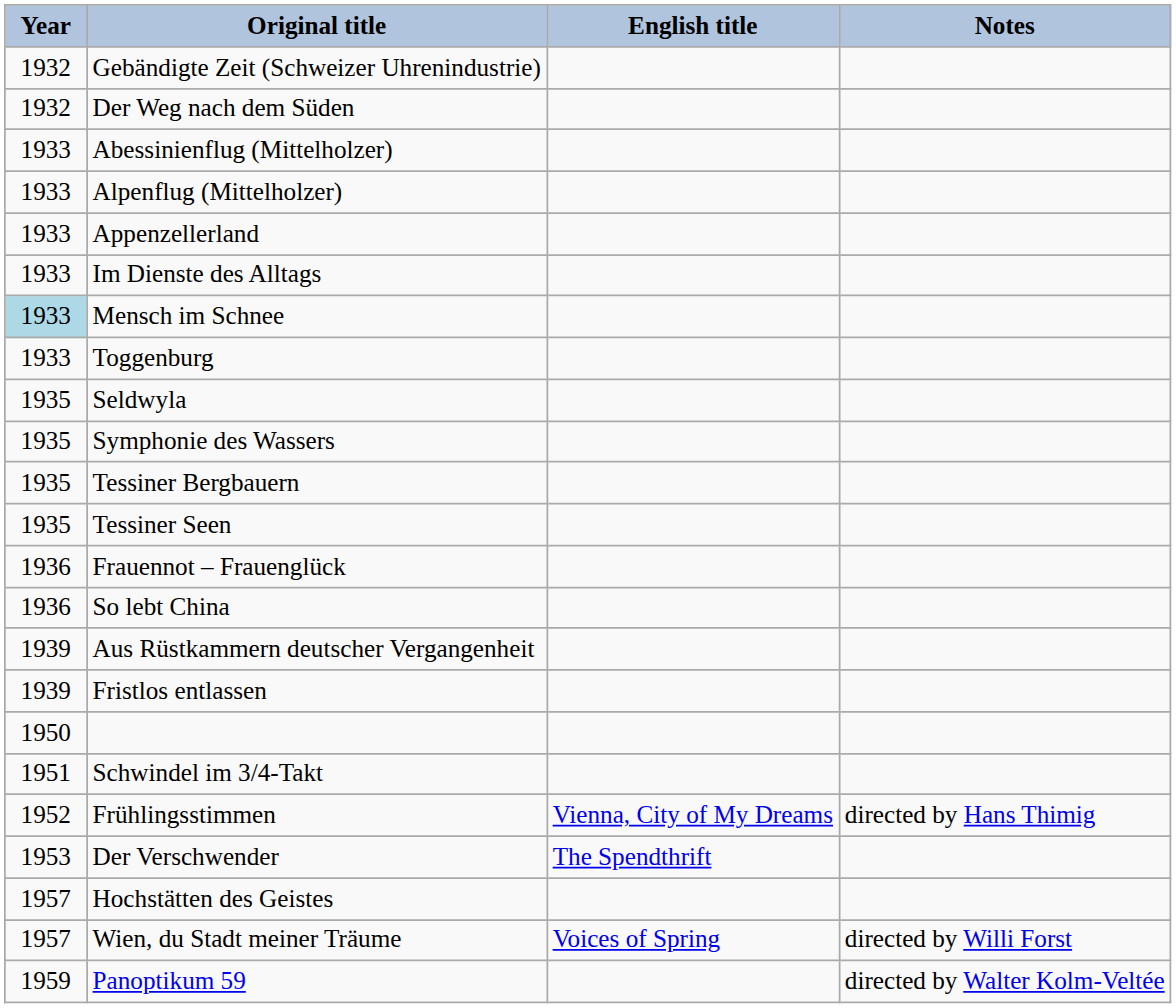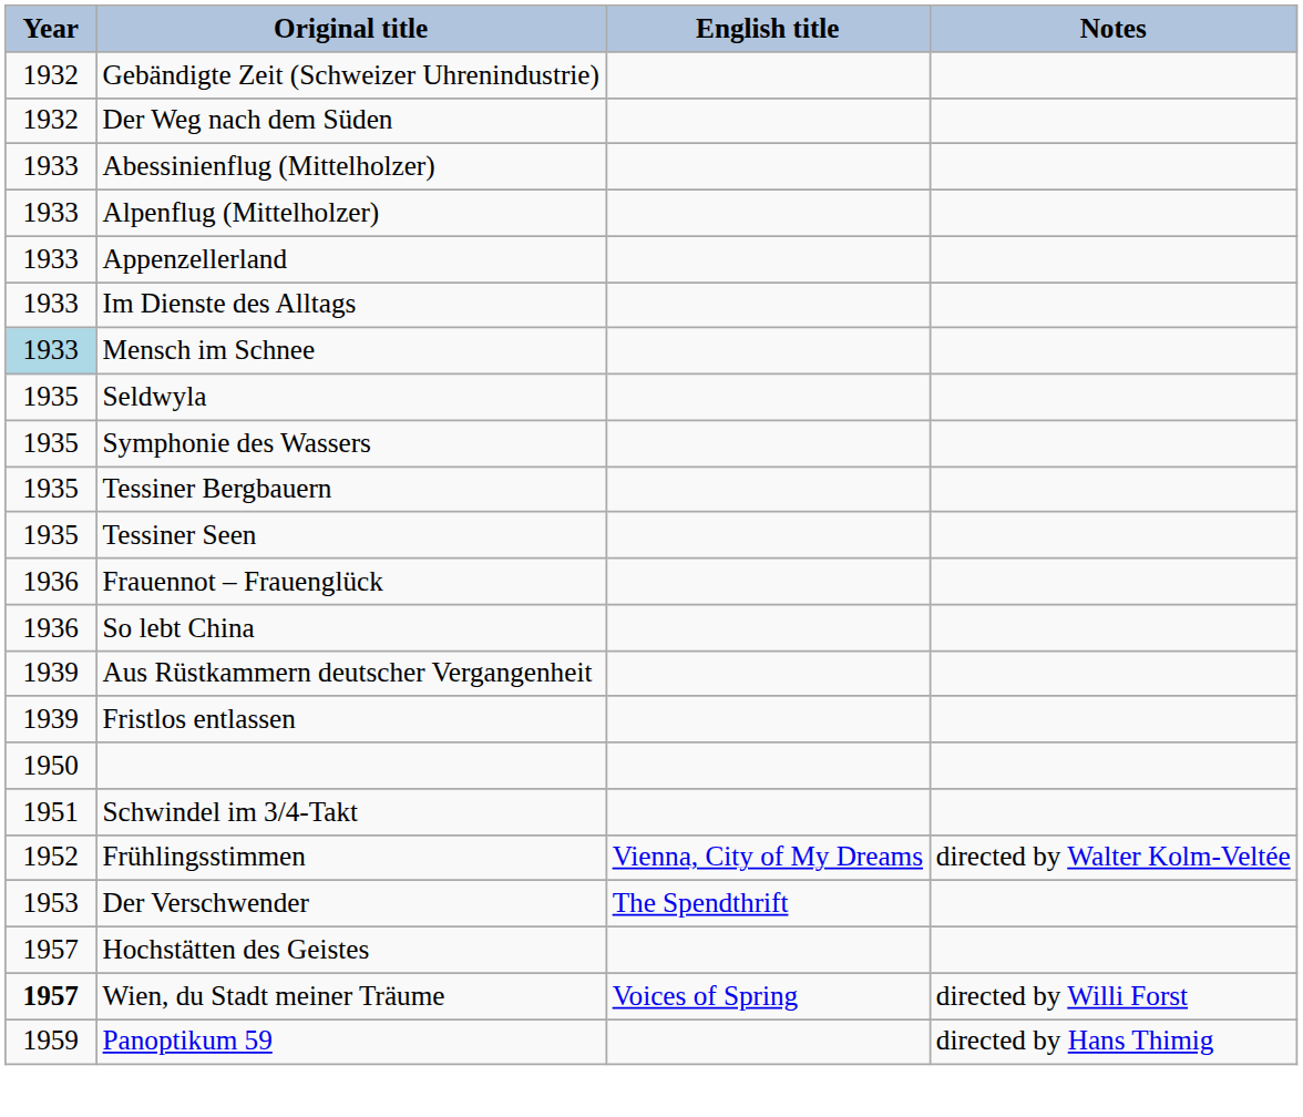 <table class="wikitable" style="font-size:90%;">
 <tr>
 <th style="background:#B0C4DE;" width="40">Year</th>
 <th style="background:#B0C4DE;">Original title</th>
 <th style="background:#B0C4DE;">English title</th>
 <th style="background:#B0C4DE;">Notes</th>
 </tr>
 <tr>
 <td align="center">1932</td>
 <td>Gebändigte Zeit (Schweizer Uhrenindustrie)</td>
 <td></td>
 <td></td>
 </tr>
 <tr>
 <td align="center">1932</td>
 <td>Der Weg nach dem Süden</td>
 <td></td>
 <td></td>
 </tr>
 <tr>
 <td align="center">1933</td>
 <td>Abessinienflug (Mittelholzer)</td>
 <td></td>
 <td></td>
 </tr>
 <tr>
 <td align="center">1933</td>
 <td>Alpenflug (Mittelholzer)</td>
 <td></td>
 <td></td>
 </tr>
 <tr>
 <td align="center">1933</td>
 <td>Appenzellerland</td>
 <td></td>
 <td></td>
 </tr>
 <tr>
 <td align="center">1933</td>
 <td>Im Dienste des Alltags</td>
 <td></td>
 <td></td>
 </tr>
 <tr>
 <td align="center" style="background: lightblue;">1933</td>
 <td>Mensch im Schnee</td>
-<td></td>
-<td></td>
-</tr>
-<tr>
-<td align="center">1933</td>
-<td>Toggenburg</td>
 <td></td>
 <td></td>
 </tr>
 <tr>
 <td align="center">1935</td>
 <td>Seldwyla</td>
 <td></td>
 <td></td>
 </tr>
 <tr>
 <td align="center">1935</td>
 <td>Symphonie des Wassers</td>
 <td></td>
 <td></td>
 </tr>
 <tr>
 <td align="center">1935</td>
 <td>Tessiner Bergbauern</td>
 <td></td>
 <td></td>
 </tr>
 <tr>
 <td align="center">1935</td>
 <td>Tessiner Seen</td>
 <td></td>
 <td></td>
 </tr>
 <tr>
 <td align="center">1936</td>
 <td>Frauennot – Frauenglück</td>
 <td></td>
 <td></td>
 </tr>
 <tr>
 <td align="center">1936</td>
 <td>So lebt China</td>
 <td></td>
 <td></td>
 </tr>
 <tr>
 <td align="center">1939</td>
 <td>Aus Rüstkammern deutscher Vergangenheit</td>
 <td></td>
 <td></td>
 </tr>
 <tr>
 <td align="center">1939</td>
 <td>Fristlos entlassen</td>
 <td></td>
 <td></td>
 </tr>
 <tr>
 <td align="center">1950</td>
 <td></td>
 <td></td>
 <td></td>
 </tr>
 <tr>
 <td align="center">1951</td>
 <td>Schwindel im 3/4-Takt</td>
 <td></td>
 <td></td>
 </tr>
 <tr>
 <td align="center">1952</td>
 <td>Frühlingsstimmen</td>
 <td><a href='#'>Vienna, City of My Dreams</a></td>
-<td>directed by <a href='#'>Hans Thimig</a></td>
+<td>directed by <a href='#'>Walter Kolm-Veltée</a></td>
 </tr>
 <tr>
 <td align="center">1953</td>
 <td>Der Verschwender</td>
 <td><a href='#'>The Spendthrift</a></td>
 <td></td>
 </tr>
 <tr>
 <td align="center">1957</td>
 <td>Hochstätten des Geistes</td>
 <td></td>
 <td></td>
 </tr>
 <tr>
-<td align="center">1957</td>
+<td align="center"><strong>1957</strong></td>
 <td>Wien, du Stadt meiner Träume</td>
 <td><a href='#'>Voices of Spring</a></td>
 <td>directed by <a href='#'>Willi Forst</a></td>
 </tr>
 <tr>
 <td align="center">1959</td>
 <td><a href='#'>Panoptikum 59</a></td>
 <td></td>
-<td>directed by <a href='#'>Walter Kolm-Veltée</a></td>
+<td>directed by <a href='#'>Hans Thimig</a></td>
 </tr>
 </table>
